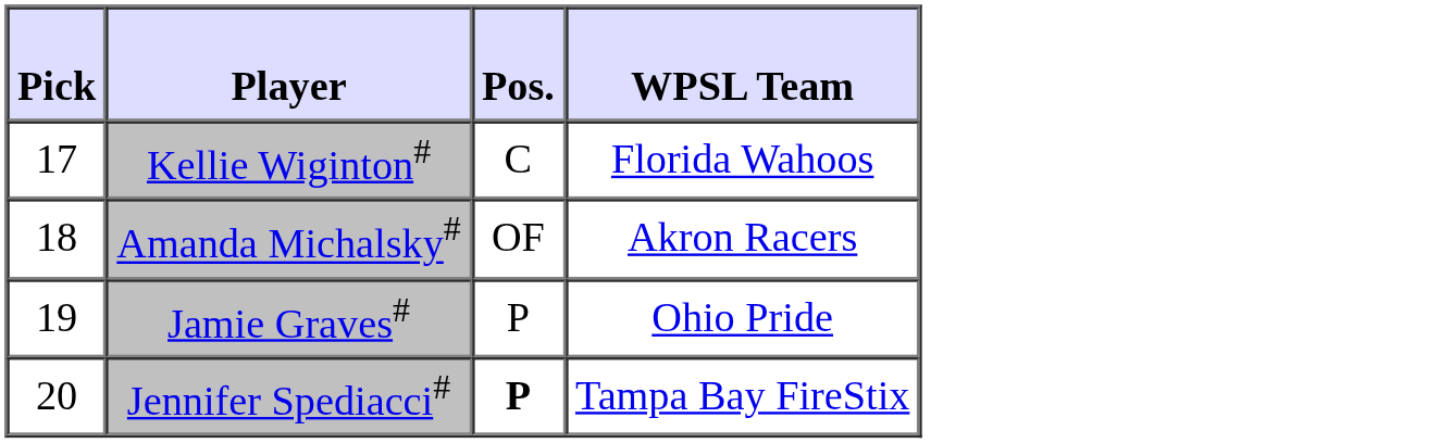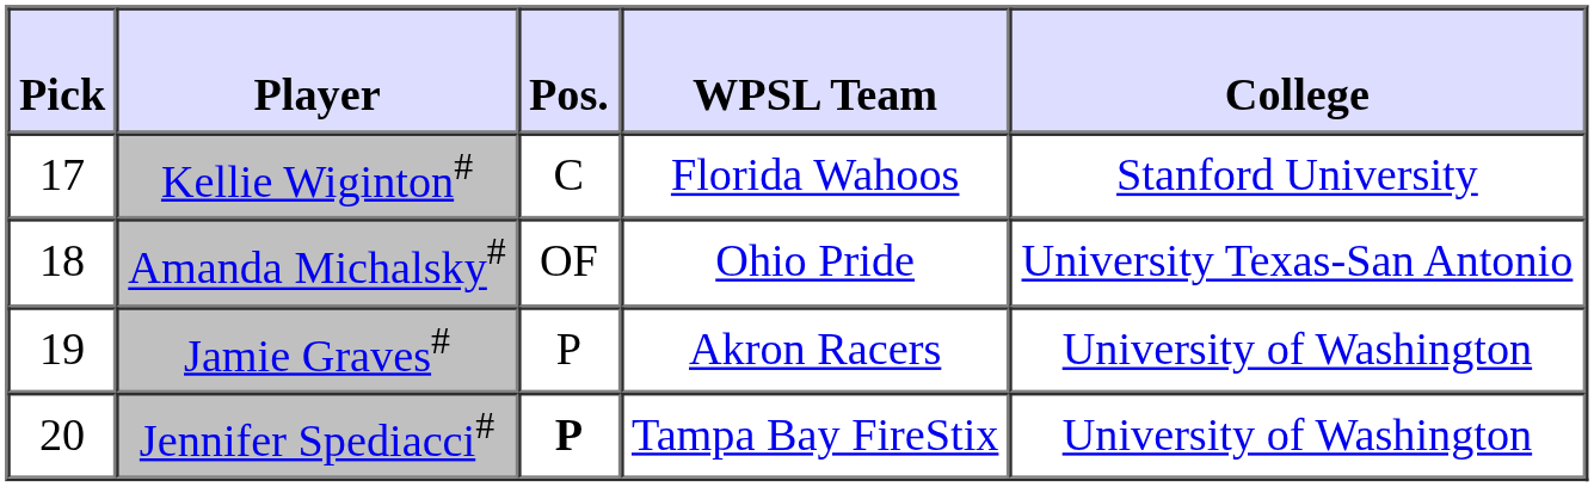 <table style="text-align: center" border="1" cellpadding="3" cellspacing="0">
 <tr>
 <th style="background:#ddf;"><br>Pick</th>
 <th style="background:#ddf;"><br>Player</th>
 <th style="background:#ddf;"><br>Pos.</th>
 <th style="background:#ddf;"><br>WPSL Team</th>
+<th style="background:#ddf;"><br>College</th>
 </tr>
 <tr>
 <td>17</td>
 <td style="background:#C0C0C0;"><a href='#'>Kellie Wiginton</a><sup>#</sup></td>
 <td>C</td>
 <td><a href='#'>Florida Wahoos</a></td>
+<td><a href='#'>Stanford University</a></td>
 </tr>
 <tr>
 <td>18</td>
 <td style="background:#C0C0C0;"><a href='#'>Amanda Michalsky</a><sup>#</sup></td>
 <td>OF</td>
-<td><a href='#'>Akron Racers</a></td>
+<td><a href='#'>Ohio Pride</a></td>
+<td><a href='#'>University Texas-San Antonio</a></td>
 </tr>
 <tr>
 <td>19</td>
 <td style="background:#C0C0C0;"><a href='#'>Jamie Graves</a><sup>#</sup></td>
 <td>P</td>
-<td><a href='#'>Ohio Pride</a></td>
+<td><a href='#'>Akron Racers</a></td>
+<td><a href='#'>University of Washington</a></td>
 </tr>
 <tr>
 <td>20</td>
 <td style="background:#C0C0C0;"><a href='#'>Jennifer Spediacci</a><sup>#</sup></td>
 <td><strong>P</strong></td>
 <td><a href='#'>Tampa Bay FireStix</a></td>
+<td><a href='#'>University of Washington</a></td>
 </tr>
 </table>
